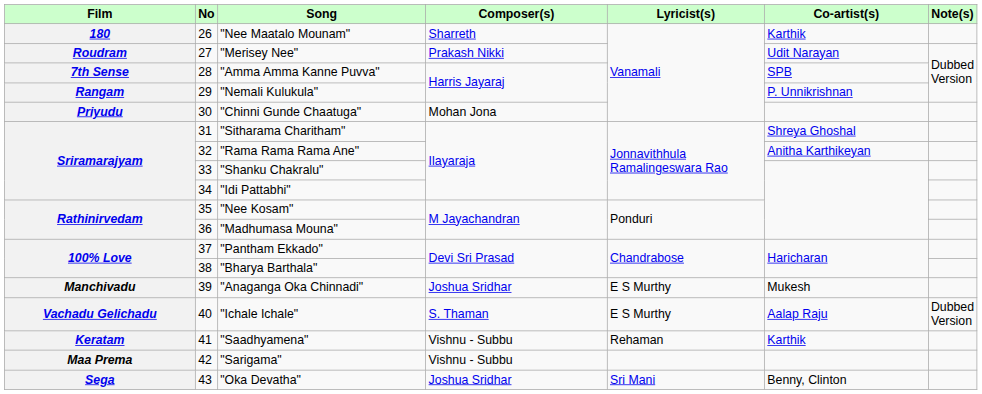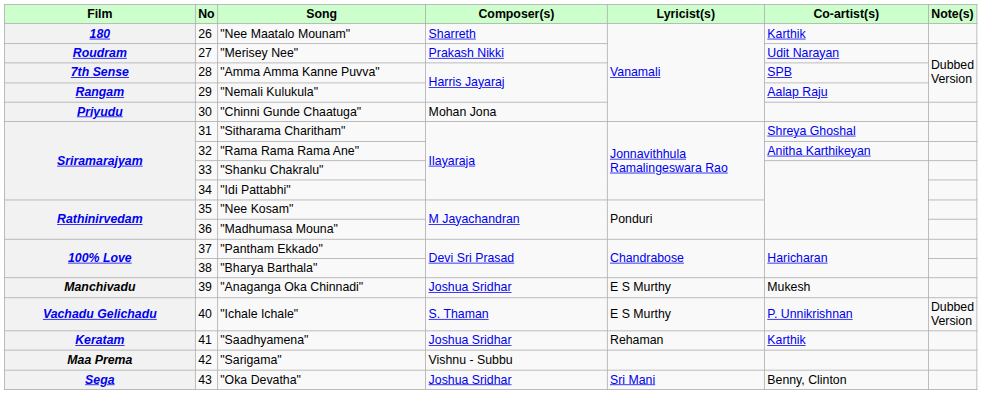 <table class="wikitable plainrowheaders" width="100%" textcolor:#000;">
 <tr style="background:#cfc; text-align:center;">
 <td scope="col" width=21%><strong>Film</strong></td>
 <td><strong>No</strong></td>
 <td scope="col" width=23%><strong>Song</strong></td>
 <td scope="col" width=20%><strong>Composer(s)</strong></td>
 <td scope="col" width=17%><strong>Lyricist(s)</strong></td>
 <td scope="col" width=18%><strong>Co-artist(s)</strong></td>
 <td><strong>Note(s)</strong></td>
 </tr>
 <tr>
 <th><em><a href='#'>180</a></em></th>
 <td>26</td>
 <td>"Nee Maatalo Mounam"</td>
 <td><a href='#'>Sharreth</a></td>
 <td rowspan="5"><a href='#'>Vanamali</a></td>
 <td><a href='#'>Karthik</a></td>
 <td></td>
 </tr>
 <tr>
 <th><em><a href='#'>Roudram</a></em></th>
 <td>27</td>
 <td>"Merisey Nee"</td>
 <td><a href='#'>Prakash Nikki</a></td>
 <td><a href='#'>Udit Narayan</a></td>
 <td rowspan="3">Dubbed Version</td>
 </tr>
 <tr>
 <th><a href='#'><em>7th Sense</em></a></th>
 <td>28</td>
 <td>"Amma Amma Kanne Puvva"</td>
 <td rowspan="2"><a href='#'>Harris Jayaraj</a></td>
 <td><a href='#'>SPB</a></td>
 </tr>
 <tr>
 <th><em><a href='#'>Rangam</a></em></th>
 <td>29</td>
 <td>"Nemali Kulukula"</td>
-<td><a href='#'>P. Unnikrishnan</a></td>
+<td><a href='#'>Aalap Raju</a></td>
 </tr>
 <tr>
 <th><em><a href='#'>Priyudu</a></em></th>
 <td>30</td>
 <td>"Chinni Gunde Chaatuga"</td>
 <td>Mohan Jona</td>
 <td></td>
 <td></td>
 </tr>
 <tr>
 <th rowspan="4"><em><a href='#'>Sriramarajyam</a></em></th>
 <td>31</td>
 <td>"Sitharama Charitham"</td>
 <td rowspan="4"><a href='#'>Ilayaraja</a></td>
 <td rowspan="4"><a href='#'>Jonnavithhula Ramalingeswara Rao</a></td>
 <td><a href='#'>Shreya Ghoshal</a></td>
 <td></td>
 </tr>
 <tr>
 <td>32</td>
 <td>"Rama Rama Rama Ane"</td>
 <td><a href='#'>Anitha Karthikeyan</a></td>
 <td></td>
 </tr>
 <tr>
 <td>33</td>
 <td>"Shanku Chakralu"</td>
 <td rowspan="4"></td>
 <td></td>
 </tr>
 <tr>
 <td>34</td>
 <td>"Idi Pattabhi"</td>
 <td></td>
 </tr>
 <tr>
 <th rowspan="2"><em><a href='#'>Rathinirvedam</a></em></th>
 <td>35</td>
 <td>"Nee Kosam"</td>
 <td rowspan="2"><a href='#'>M Jayachandran</a></td>
 <td rowspan="2">Ponduri</td>
 <td></td>
 </tr>
 <tr>
 <td>36</td>
 <td>"Madhumasa Mouna"</td>
 <td></td>
 </tr>
 <tr>
 <th rowspan="2"><em><a href='#'>100% Love</a></em></th>
 <td>37</td>
 <td>"Pantham Ekkado"</td>
 <td rowspan="2"><a href='#'>Devi Sri Prasad</a></td>
 <td rowspan="2"><a href='#'>Chandrabose</a></td>
 <td rowspan="2"><a href='#'>Haricharan</a></td>
 <td></td>
 </tr>
 <tr>
 <td>38</td>
 <td>"Bharya Barthala"</td>
 <td></td>
 </tr>
 <tr>
 <th><em>Manchivadu</em></th>
 <td>39</td>
 <td>"Anaganga Oka Chinnadi"</td>
 <td><a href='#'>Joshua Sridhar</a></td>
 <td>E S Murthy</td>
 <td>Mukesh</td>
 <td></td>
 </tr>
 <tr>
 <th><em><a href='#'>Vachadu Gelichadu</a></em></th>
 <td>40</td>
 <td>"Ichale Ichale"</td>
 <td><a href='#'>S. Thaman</a></td>
 <td>E S Murthy</td>
-<td><a href='#'>Aalap Raju</a></td>
+<td><a href='#'>P. Unnikrishnan</a></td>
 <td>Dubbed Version</td>
 </tr>
 <tr>
 <th><em><a href='#'>Keratam</a></em></th>
 <td>41</td>
 <td>"Saadhyamena"</td>
-<td>Vishnu - Subbu</td>
+<td><a href='#'>Joshua Sridhar</a></td>
 <td>Rehaman</td>
 <td><a href='#'>Karthik</a></td>
 <td></td>
 </tr>
 <tr>
 <th><em>Maa Prema</em></th>
 <td>42</td>
 <td>"Sarigama"</td>
 <td>Vishnu - Subbu</td>
 <td></td>
 <td></td>
 <td></td>
 </tr>
 <tr>
 <th><em><a href='#'>Sega</a></em></th>
 <td>43</td>
 <td>"Oka Devatha"</td>
 <td><a href='#'>Joshua Sridhar</a></td>
 <td><a href='#'>Sri Mani</a></td>
 <td>Benny, Clinton</td>
 <td></td>
 </tr>
 </table>
